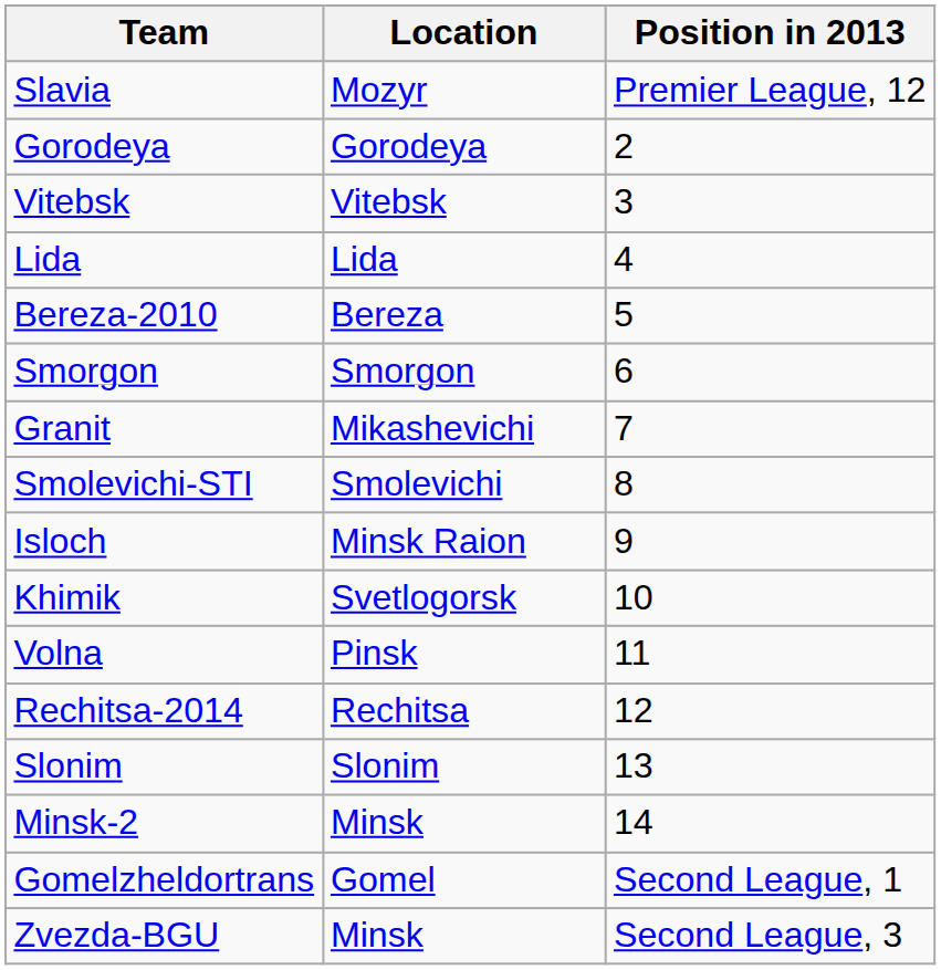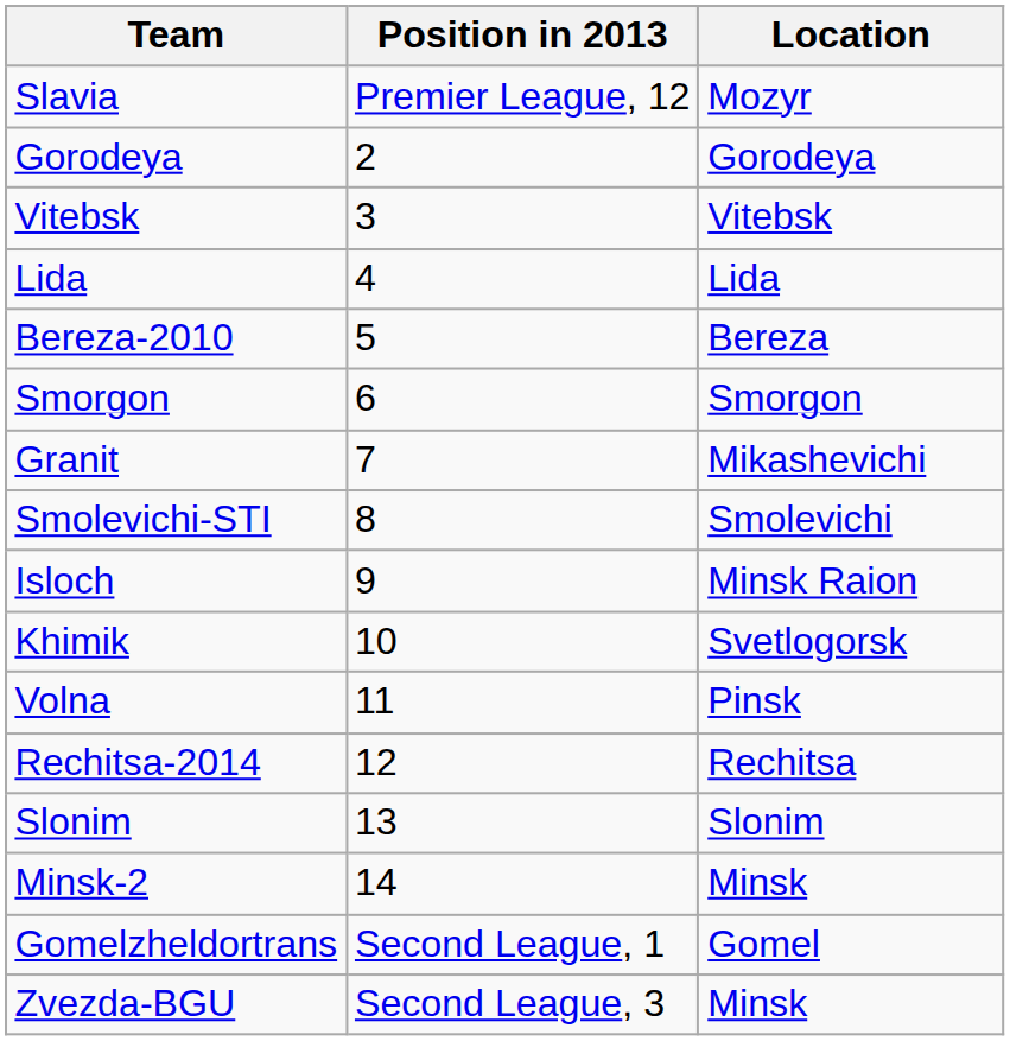 <table class="wikitable sortable" style="text-align:left">
 <tr>
 <th width=110>Team</th>
+<th data-sort-type="number">Position in 2013</th>
 <th width=120>Location</th>
-<th data-sort-type="number">Position in 2013</th>
 </tr>
 <tr>
 <td><a href='#'>Slavia</a></td>
+<td><a href='#'>Premier League</a>, 12</td>
 <td><a href='#'>Mozyr</a></td>
-<td><a href='#'>Premier League</a>, 12</td>
 </tr>
 <tr>
 <td><a href='#'>Gorodeya</a></td>
+<td>2</td>
 <td><a href='#'>Gorodeya</a></td>
-<td>2</td>
 </tr>
 <tr>
 <td><a href='#'>Vitebsk</a></td>
+<td>3</td>
 <td><a href='#'>Vitebsk</a></td>
-<td>3</td>
 </tr>
 <tr>
 <td><a href='#'>Lida</a></td>
+<td>4</td>
 <td><a href='#'>Lida</a></td>
-<td>4</td>
 </tr>
 <tr>
 <td><a href='#'>Bereza-2010</a></td>
+<td>5</td>
 <td><a href='#'>Bereza</a></td>
-<td>5</td>
 </tr>
 <tr>
 <td><a href='#'>Smorgon</a></td>
+<td>6</td>
 <td><a href='#'>Smorgon</a></td>
-<td>6</td>
 </tr>
 <tr>
 <td><a href='#'>Granit</a></td>
+<td>7</td>
 <td><a href='#'>Mikashevichi</a></td>
-<td>7</td>
 </tr>
 <tr>
 <td><a href='#'>Smolevichi-STI</a></td>
+<td>8</td>
 <td><a href='#'>Smolevichi</a></td>
-<td>8</td>
 </tr>
 <tr>
 <td><a href='#'>Isloch</a></td>
+<td>9</td>
 <td><a href='#'>Minsk Raion</a></td>
-<td>9</td>
 </tr>
 <tr>
 <td><a href='#'>Khimik</a></td>
+<td>10</td>
 <td><a href='#'>Svetlogorsk</a></td>
-<td>10</td>
 </tr>
 <tr>
 <td><a href='#'>Volna</a></td>
+<td>11</td>
 <td><a href='#'>Pinsk</a></td>
-<td>11</td>
 </tr>
 <tr>
 <td><a href='#'>Rechitsa-2014</a></td>
+<td>12</td>
 <td><a href='#'>Rechitsa</a></td>
-<td>12</td>
 </tr>
 <tr>
 <td><a href='#'>Slonim</a></td>
+<td>13</td>
 <td><a href='#'>Slonim</a></td>
-<td>13</td>
 </tr>
 <tr>
 <td><a href='#'>Minsk-2</a></td>
+<td>14</td>
 <td><a href='#'>Minsk</a></td>
-<td>14</td>
 </tr>
 <tr>
 <td><a href='#'>Gomelzheldortrans</a></td>
+<td><a href='#'>Second League</a>, 1</td>
 <td><a href='#'>Gomel</a></td>
-<td><a href='#'>Second League</a>, 1</td>
 </tr>
 <tr>
 <td><a href='#'>Zvezda-BGU</a></td>
+<td><a href='#'>Second League</a>, 3</td>
 <td><a href='#'>Minsk</a></td>
-<td><a href='#'>Second League</a>, 3</td>
 </tr>
 </table>
